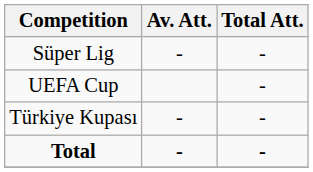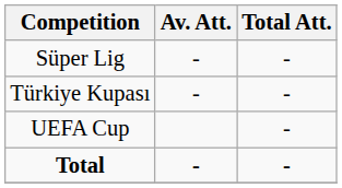 <table class="wikitable" style="text-align: center">
 <tr>
 <th>Competition</th>
 <th>Av. Att.</th>
 <th>Total Att.</th>
 </tr>
 <tr>
 <td>Süper Lig</td>
 <td>-</td>
 <td>-</td>
 </tr>
 <tr>
-<td>UEFA Cup</td>
-<td></td>
+<td>Türkiye Kupası</td>
+<td>-</td>
 <td>-</td>
 </tr>
 <tr>
-<td>Türkiye Kupası</td>
-<td>-</td>
+<td>UEFA Cup</td>
+<td></td>
 <td>-</td>
 </tr>
 <tr>
 <td><strong>Total</strong></td>
 <td><strong>-</strong></td>
 <td><strong>-</strong></td>
 </tr>
 <tr>
 </tr>
 </table>
